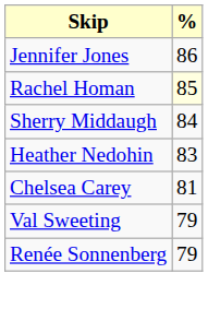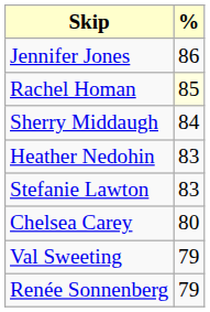 <table class="wikitable">
 <tr>
 <th style="background: #ffffcc;">Skip</th>
 <th style="background: #ffffcc;">%</th>
 </tr>
 <tr>
 <td> <a href='#'>Jennifer Jones</a></td>
 <td>86</td>
 </tr>
 <tr>
 <td> <a href='#'>Rachel Homan</a></td>
 <td style="background: lightyellow;">85</td>
 </tr>
 <tr>
 <td> <a href='#'>Sherry Middaugh</a></td>
 <td>84</td>
 </tr>
 <tr>
 <td> <a href='#'>Heather Nedohin</a></td>
 <td>83</td>
 </tr>
 <tr>
+<td> <a href='#'>Stefanie Lawton</a></td>
+<td>83</td>
+</tr>
+<tr>
 <td> <a href='#'>Chelsea Carey</a></td>
-<td>81</td>
+<td>80</td>
 </tr>
 <tr>
 <td> <a href='#'>Val Sweeting</a></td>
 <td>79</td>
 </tr>
 <tr>
 <td> <a href='#'>Renée Sonnenberg</a></td>
 <td>79</td>
 </tr>
 </table>
